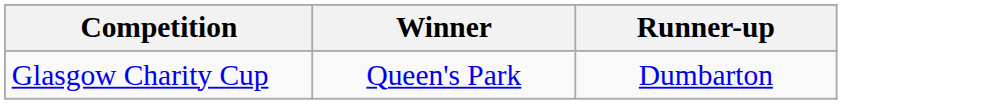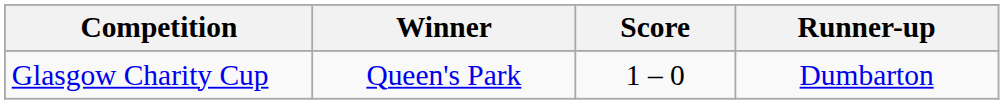 <table class="wikitable" style="text-align: center;">
 <tr>
 <th width=160>Competition</th>
 <th width=135>Winner</th>
+<th width=80>Score</th>
 <th width=135>Runner-up</th>
 </tr>
 <tr>
 <td align=left><a href='#'>Glasgow Charity Cup</a></td>
 <td><a href='#'>Queen's Park</a></td>
+<td>1 – 0</td>
 <td><a href='#'>Dumbarton</a></td>
 </tr>
 </table>
